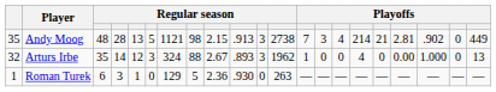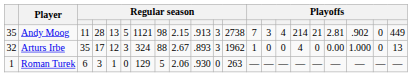 <table class="wikitable plainrowheaders" style="text-align:center;">
 <tr>
 <th scope="col" rowspan="2"></th>
 <th scope="col" rowspan="2">Player</th>
 <th scope=colgroup colspan=10>Regular season</th>
 <th scope=colgroup colspan=9>Playoffs</th>
 </tr>
 <tr>
 <th scope="col"></th>
 <th scope="col"></th>
 <th scope="col"></th>
 <th scope="col"></th>
 <th scope="col"></th>
 <th scope="col"></th>
 <th scope="col"></th>
 <th scope="col"></th>
 <th scope="col"></th>
 <th scope="col"></th>
 <th scope="col"></th>
 <th scope="col"></th>
 <th scope="col"></th>
 <th scope="col"></th>
 <th scope="col"></th>
 <th scope="col"></th>
 <th scope="col"></th>
 <th scope="col"></th>
 <th scope="col"></th>
 </tr>
 <tr>
 <td scope="row">35</td>
 <td align="left"><a href='#'>Andy Moog</a></td>
-<td>48</td>
+<td>11</td>
 <td>28</td>
 <td>13</td>
 <td>5</td>
 <td>1121</td>
 <td>98</td>
 <td>2.15</td>
 <td>.913</td>
 <td>3</td>
 <td>2738</td>
 <td>7</td>
 <td>3</td>
 <td>4</td>
 <td>214</td>
 <td>21</td>
 <td>2.81</td>
 <td>.902</td>
 <td>0</td>
 <td>449</td>
 </tr>
 <tr>
 <td scope="row">32</td>
 <td align="left"><a href='#'>Arturs Irbe</a></td>
 <td>35</td>
-<td>14</td>
+<td>17</td>
 <td>12</td>
 <td>3</td>
 <td>324</td>
 <td>88</td>
 <td>2.67</td>
 <td>.893</td>
 <td>3</td>
 <td>1962</td>
 <td>1</td>
 <td>0</td>
 <td>0</td>
 <td>4</td>
 <td>0</td>
 <td>0.00</td>
 <td>1.000</td>
 <td>0</td>
 <td>13</td>
 </tr>
 <tr>
 <td scope="row">1</td>
 <td align="left"><a href='#'>Roman Turek</a></td>
 <td>6</td>
 <td>3</td>
 <td>1</td>
 <td>0</td>
 <td>129</td>
 <td>5</td>
-<td>2.36</td>
+<td>2.06</td>
 <td>.930</td>
 <td>0</td>
 <td>263</td>
 <td>—</td>
 <td>—</td>
 <td>—</td>
 <td>—</td>
 <td>—</td>
 <td>—</td>
 <td>—</td>
 <td>—</td>
 <td>—</td>
 </tr>
 </table>
